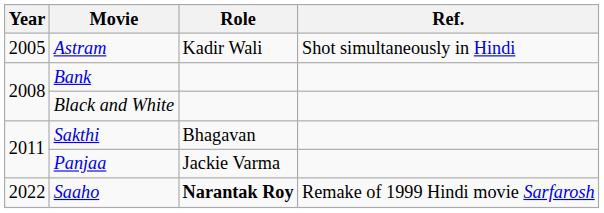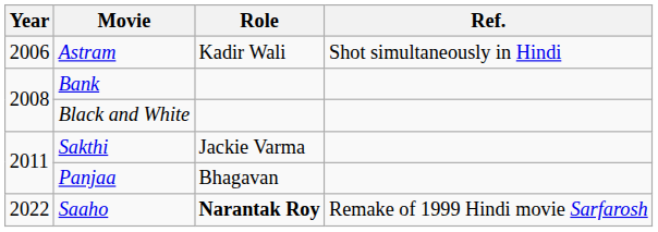 <table class="wikitable">
 <tr>
 <th>Year</th>
 <th>Movie</th>
 <th>Role</th>
 <th>Ref.</th>
 </tr>
 <tr>
-<td>2005</td>
+<td>2006</td>
 <td><em><a href='#'>Astram</a></em></td>
 <td>Kadir Wali</td>
 <td>Shot simultaneously in <a href='#'>Hindi</a></td>
 </tr>
 <tr>
 <td rowspan="2">2008</td>
 <td><em><a href='#'>Bank</a></em></td>
 <td></td>
 <td></td>
 </tr>
 <tr>
 <td><em>Black and White</em></td>
 <td></td>
 <td></td>
 </tr>
 <tr>
 <td rowspan="2">2011</td>
 <td><em><a href='#'>Sakthi</a></em></td>
-<td>Bhagavan</td>
+<td>Jackie Varma</td>
 <td></td>
 </tr>
 <tr>
 <td><em><a href='#'>Panjaa</a></em></td>
-<td>Jackie Varma</td>
+<td>Bhagavan</td>
 <td></td>
 </tr>
 <tr>
 <td>2022</td>
 <td><em><a href='#'>Saaho</a></em></td>
 <td><strong>Narantak Roy</strong></td>
 <td>Remake of 1999 Hindi movie <em><a href='#'>Sarfarosh</a></em></td>
 </tr>
 </table>
